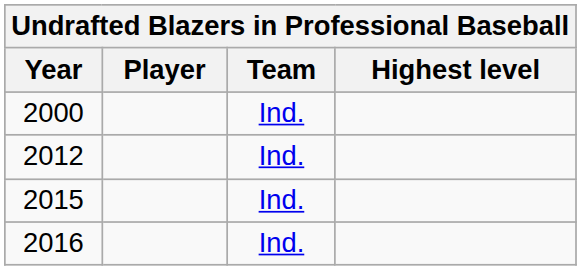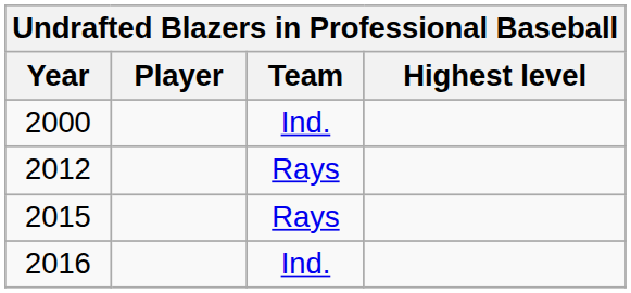 <table class="wikitable sortable collapsible" style="text-align:center">
 <tr>
 <th colspan=5>Undrafted Blazers in Professional Baseball</th>
 </tr>
 <tr>
 <th>Year</th>
 <th>Player</th>
 <th>Team</th>
 <th>Highest level</th>
 </tr>
 <tr>
 <td>2000</td>
 <td></td>
 <td><a href='#'>Ind.</a></td>
 <td></td>
 </tr>
 <tr>
 <td>2012</td>
 <td></td>
-<td><a href='#'>Ind.</a></td>
+<td><a href='#'>Rays</a></td>
 <td></td>
 </tr>
 <tr>
 <td>2015</td>
 <td></td>
-<td><a href='#'>Ind.</a></td>
+<td><a href='#'>Rays</a></td>
 <td></td>
 </tr>
 <tr>
 <td>2016</td>
 <td></td>
 <td><a href='#'>Ind.</a></td>
 <td></td>
 </tr>
 </table>
